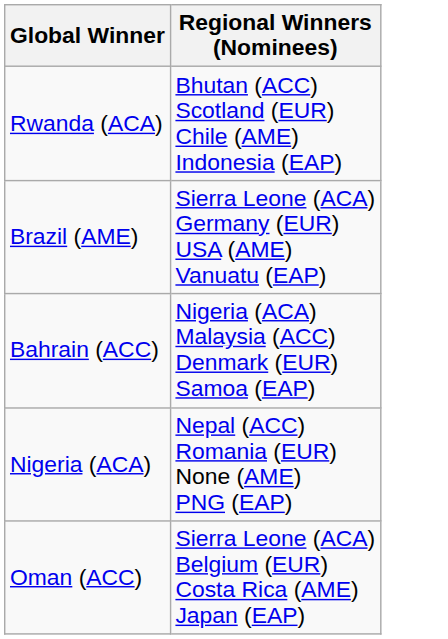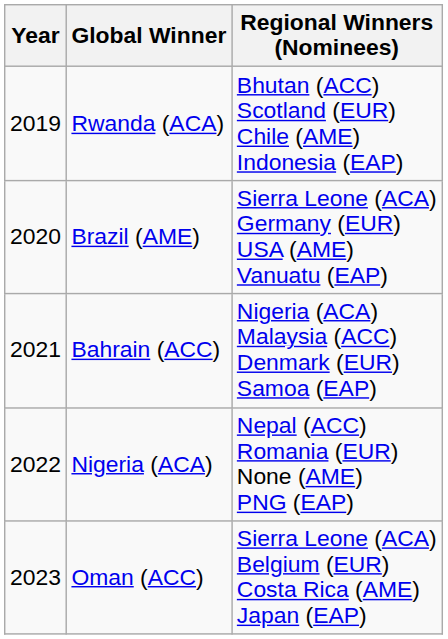 <table class="wikitable">
 <tr>
+<th>Year</th>
 <th>Global Winner</th>
 <th>Regional Winners <br> (Nominees)</th>
 </tr>
 <tr>
+<td>2019</td>
 <td> <a href='#'>Rwanda</a> (<a href='#'>ACA</a>)</td>
 <td> <a href='#'>Bhutan</a> (<a href='#'>ACC</a>)<br>  <a href='#'>Scotland</a> (<a href='#'>EUR</a>)<br>  <a href='#'>Chile</a> (<a href='#'>AME</a>)<br>  <a href='#'>Indonesia</a> (<a href='#'>EAP</a>)</td>
 </tr>
 <tr>
+<td>2020</td>
 <td> <a href='#'>Brazil</a> (<a href='#'>AME</a>)</td>
 <td> <a href='#'>Sierra Leone</a> (<a href='#'>ACA</a>)<br> <a href='#'>Germany</a> (<a href='#'>EUR</a>)<br> <a href='#'>USA</a> (<a href='#'>AME</a>)<br> <a href='#'>Vanuatu</a> (<a href='#'>EAP</a>)</td>
 </tr>
 <tr>
+<td>2021</td>
 <td> <a href='#'>Bahrain</a> (<a href='#'>ACC</a>)</td>
 <td> <a href='#'>Nigeria</a> (<a href='#'>ACA</a>)<br> <a href='#'>Malaysia</a> (<a href='#'>ACC</a>)<br> <a href='#'>Denmark</a> (<a href='#'>EUR</a>)<br> <a href='#'>Samoa</a> (<a href='#'>EAP</a>)</td>
 </tr>
 <tr>
+<td>2022</td>
 <td> <a href='#'>Nigeria</a> (<a href='#'>ACA</a>)</td>
 <td> <a href='#'>Nepal</a> (<a href='#'>ACC</a>)<br> <a href='#'>Romania</a> (<a href='#'>EUR</a>)<br> None (<a href='#'>AME</a>)<br> <a href='#'>PNG</a> (<a href='#'>EAP</a>)</td>
 </tr>
 <tr>
+<td>2023</td>
 <td> <a href='#'>Oman</a> (<a href='#'>ACC</a>)</td>
 <td> <a href='#'>Sierra Leone</a> (<a href='#'>ACA</a>)<br> <a href='#'>Belgium</a> (<a href='#'>EUR</a>)<br> <a href='#'>Costa Rica</a> (<a href='#'>AME</a>)<br> <a href='#'>Japan</a> (<a href='#'>EAP</a>)</td>
 </tr>
 </table>
